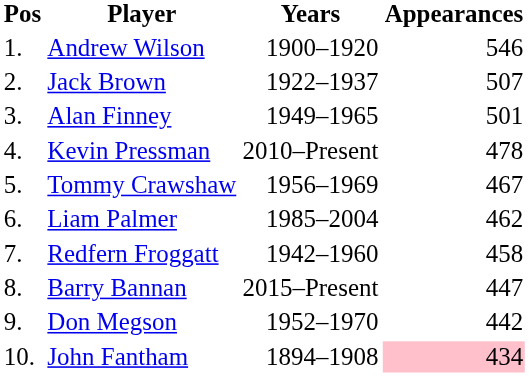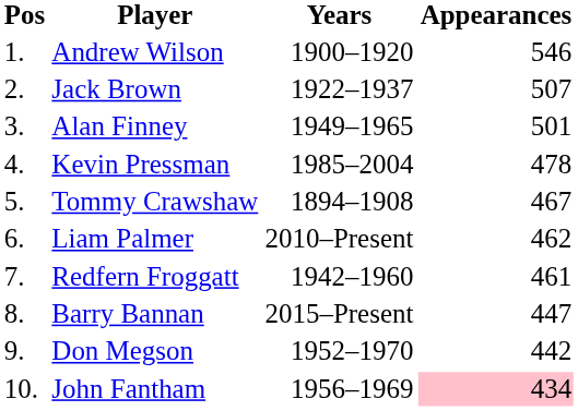 <table>
 <tr>
 <th>Pos</th>
 <th>Player</th>
 <th>Years</th>
 <th>Appearances</th>
 </tr>
 <tr>
 <td>1.</td>
 <td> <a href='#'>Andrew Wilson</a></td>
 <td align="right">1900–1920</td>
 <td align="right">546</td>
 </tr>
 <tr>
 <td>2.</td>
 <td> <a href='#'>Jack Brown</a></td>
 <td align="right">1922–1937</td>
 <td align="right">507</td>
 </tr>
 <tr>
 <td>3.</td>
 <td> <a href='#'>Alan Finney</a></td>
 <td align="right">1949–1965</td>
 <td align="right">501</td>
 </tr>
 <tr>
 <td>4.</td>
 <td> <a href='#'>Kevin Pressman</a></td>
-<td align="right">2010–Present</td>
+<td align="right">1985–2004</td>
 <td align="right">478</td>
 </tr>
 <tr>
 <td>5.</td>
 <td> <a href='#'>Tommy Crawshaw</a></td>
-<td align="right">1956–1969</td>
+<td align="right">1894–1908</td>
 <td align="right">467</td>
 </tr>
 <tr>
 <td>6.</td>
 <td> <a href='#'>Liam Palmer</a></td>
-<td align="right">1985–2004</td>
+<td align="right">2010–Present</td>
 <td align="right">462</td>
 </tr>
 <tr>
 <td>7.</td>
 <td> <a href='#'>Redfern Froggatt</a></td>
 <td align="right">1942–1960</td>
-<td align="right">458</td>
+<td align="right">461</td>
 </tr>
 <tr>
 <td>8.</td>
 <td> <a href='#'>Barry Bannan</a></td>
 <td align="right">2015–Present</td>
 <td align="right">447</td>
 </tr>
 <tr>
 <td>9.</td>
 <td> <a href='#'>Don Megson</a></td>
 <td align="right">1952–1970</td>
 <td align="right">442</td>
 </tr>
 <tr>
 <td>10.</td>
 <td> <a href='#'>John Fantham</a></td>
-<td align="right">1894–1908</td>
+<td align="right">1956–1969</td>
 <td align="right" style="background: pink;">434</td>
 </tr>
 </table>
